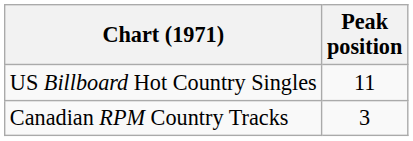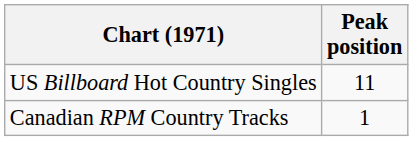 <table class="wikitable sortable">
 <tr>
 <th>Chart (1971)</th>
 <th>Peak<br>position</th>
 </tr>
 <tr>
 <td>US <em>Billboard</em> Hot Country Singles</td>
 <td align="center">11</td>
 </tr>
 <tr>
 <td>Canadian <em>RPM</em> Country Tracks</td>
-<td align="center">3</td>
+<td align="center">1</td>
 </tr>
 </table>
